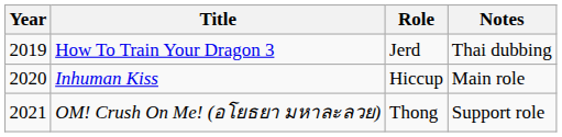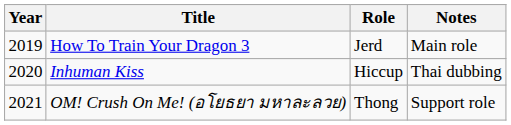 <table class="wikitable sortable">
 <tr>
 <th>Year</th>
 <th>Title</th>
 <th>Role</th>
 <th class="unsortable">Notes</th>
 </tr>
 <tr>
 <td>2019</td>
 <td><a href='#'>How To Train Your Dragon 3</a></td>
 <td>Jerd</td>
-<td>Thai dubbing</td>
+<td>Main role</td>
 </tr>
 <tr>
 <td>2020</td>
 <td><em><a href='#'>Inhuman Kiss</a></em></td>
 <td>Hiccup</td>
-<td>Main role</td>
+<td>Thai dubbing</td>
 </tr>
 <tr>
 <td>2021</td>
 <td><em>OM! Crush On Me! (อโยธยา มหาละลวย)</em></td>
 <td>Thong</td>
 <td>Support role</td>
 </tr>
 </table>
